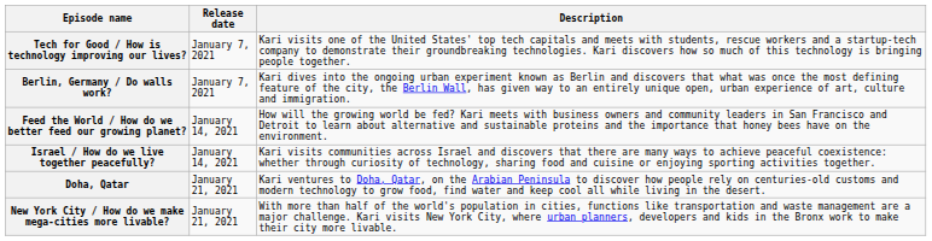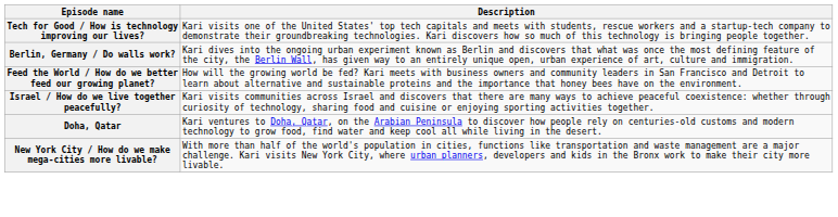 <table class="wikitable">
 <tr>
 <th scope="col">Episode name</th>
-<th scope="col">Release date</th>
 <th scope="col">Description</th>
 </tr>
 <tr>
 <th scope="row">Tech for Good /  How is technology improving our lives?</th>
-<td>January 7, 2021</td>
 <td>Kari visits one of the United States' top tech capitals and meets with students, rescue workers and a startup-tech company to demonstrate their groundbreaking technologies. Kari discovers how so much of this technology is bringing people together.</td>
 </tr>
 <tr>
 <th scope="row">Berlin, Germany /  Do walls work?</th>
-<td>January 7, 2021</td>
 <td>Kari dives into the ongoing urban experiment known as Berlin and discovers that what was once the most defining feature of the city, the <a href='#'>Berlin Wall</a>, has given way to an entirely unique open, urban experience of art, culture and immigration.</td>
 </tr>
 <tr>
 <th scope="row">Feed the World / How do we better feed our growing planet?</th>
-<td>January 14, 2021</td>
 <td>How will the growing world be fed? Kari meets with business owners and community leaders in San Francisco and Detroit to learn about alternative and sustainable proteins and the importance that honey bees have on the environment.</td>
 </tr>
 <tr>
 <th scope="row">Israel / How do we live together peacefully?</th>
-<td>January 14, 2021</td>
 <td>Kari visits communities across Israel and discovers that there are many ways to achieve peaceful coexistence: whether through curiosity of technology, sharing food and cuisine or enjoying sporting activities together.</td>
 </tr>
 <tr>
 <th scope="row">Doha, Qatar</th>
-<td>January 21, 2021</td>
 <td>Kari ventures to <a href='#'>Doha, Qatar</a>, on the <a href='#'>Arabian Peninsula</a> to discover how people rely on centuries-old customs and modern technology to grow food, find water and keep cool all while living in the desert.</td>
 </tr>
 <tr>
 <th scope="row">New York City /  How do we make mega-cities more livable?</th>
-<td>January 21, 2021</td>
 <td>With more than half of the world's population in cities, functions like transportation and waste management are a major challenge. Kari visits New York City, where <a href='#'>urban planners</a>, developers and kids in the Bronx work to make their city more livable.</td>
 </tr>
 </table>
